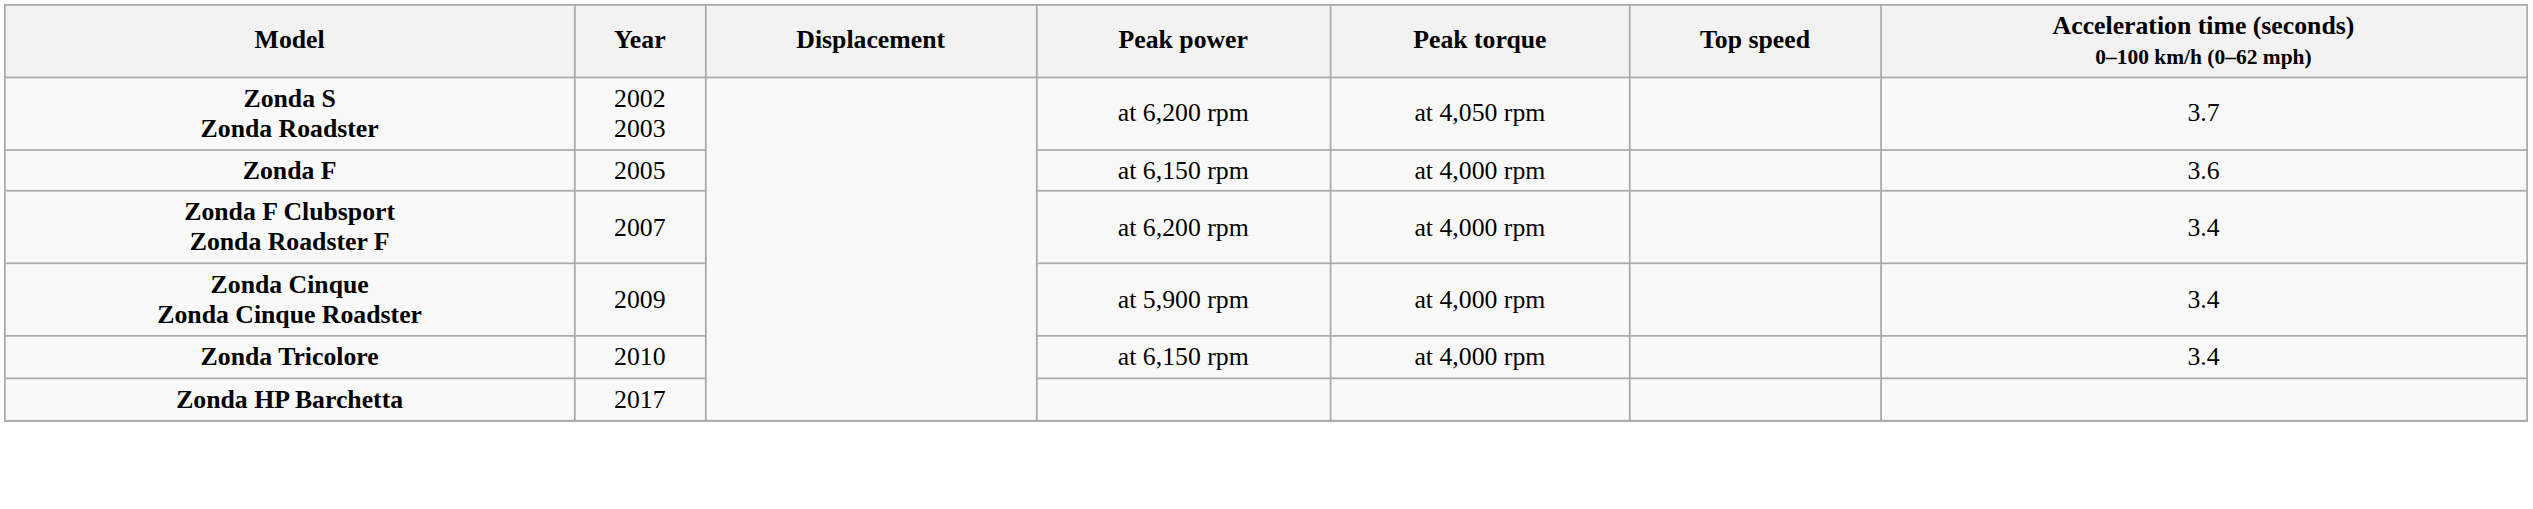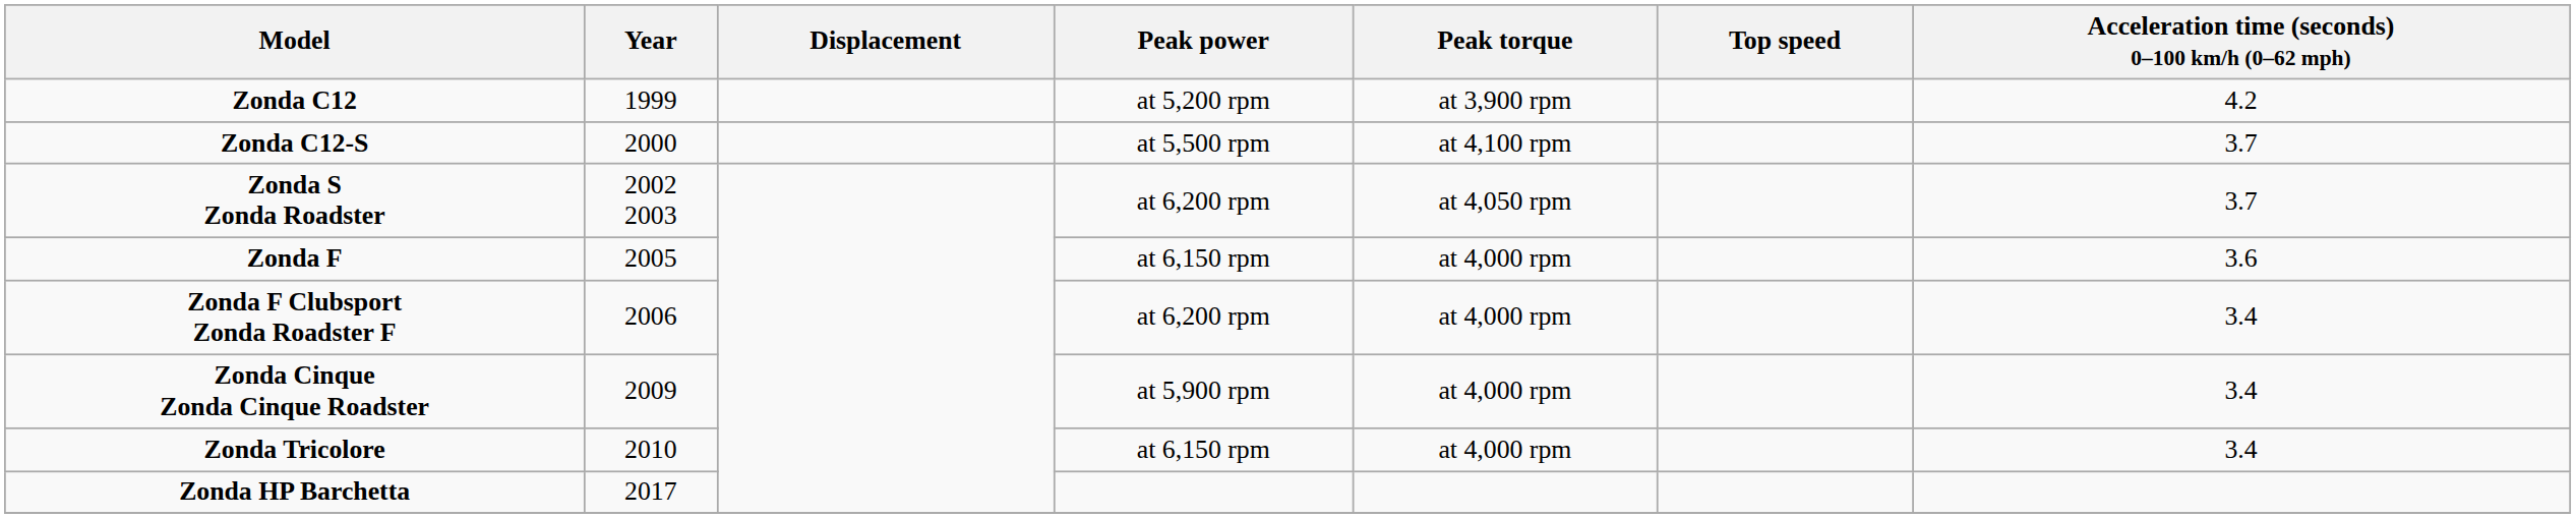 <table class="wikitable" style="text-align:center; font-size:91%;" width=90%>
 <tr>
 <th>Model</th>
 <th>Year</th>
 <th>Displacement</th>
 <th>Peak power</th>
 <th>Peak torque</th>
 <th>Top speed</th>
 <th>Acceleration time (seconds)<br><small>0–100 km/h (0–62 mph)</small></th>
+</tr>
+<tr>
+<td><strong>Zonda C12</strong></td>
+<td>1999</td>
+<td></td>
+<td> at 5,200 rpm</td>
+<td> at 3,900 rpm</td>
+<td></td>
+<td>4.2</td>
+</tr>
+<tr>
+<td><strong>Zonda C12-S</strong></td>
+<td>2000</td>
+<td></td>
+<td> at 5,500 rpm</td>
+<td> at 4,100 rpm</td>
+<td></td>
+<td>3.7</td>
 </tr>
 <tr>
 <td><strong>Zonda S</strong><br><strong>Zonda Roadster</strong></td>
 <td>2002<br>2003</td>
 <td rowspan=6></td>
 <td> at 6,200 rpm</td>
 <td> at 4,050 rpm</td>
 <td></td>
 <td>3.7</td>
 </tr>
 <tr>
 <td><strong>Zonda F</strong></td>
 <td>2005</td>
 <td> at 6,150 rpm</td>
 <td> at 4,000 rpm</td>
 <td></td>
 <td>3.6</td>
 </tr>
 <tr>
 <td><strong>Zonda F Clubsport</strong><br><strong>Zonda Roadster F</strong></td>
-<td>2007</td>
+<td>2006</td>
 <td> at 6,200 rpm</td>
 <td> at 4,000 rpm</td>
 <td></td>
 <td>3.4</td>
 </tr>
 <tr>
 <td><strong>Zonda Cinque</strong><br><strong>Zonda Cinque Roadster</strong></td>
 <td>2009</td>
 <td> at 5,900 rpm</td>
 <td> at 4,000 rpm</td>
 <td></td>
 <td>3.4</td>
 </tr>
 <tr>
 <td><strong>Zonda Tricolore</strong></td>
 <td>2010</td>
 <td> at 6,150 rpm</td>
 <td> at 4,000 rpm</td>
 <td></td>
 <td>3.4</td>
 </tr>
 <tr>
 <td><strong>Zonda HP Barchetta</strong></td>
 <td>2017</td>
 <td></td>
 <td></td>
 <td></td>
 <td></td>
 </tr>
 <tr>
 </tr>
 </table>
